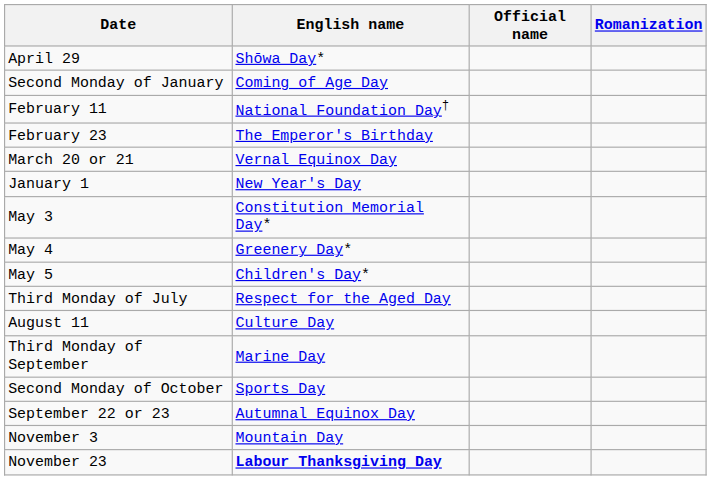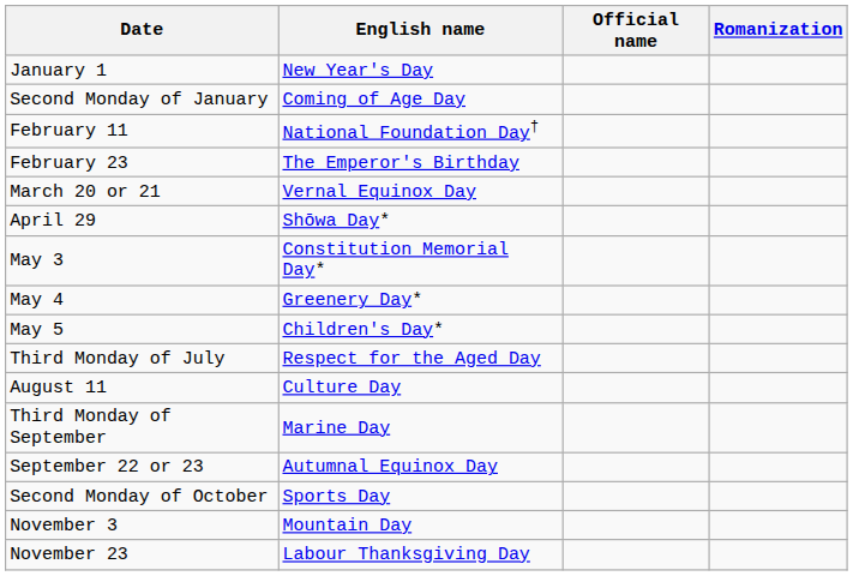 <table class=wikitable>
 <tr>
 <th>Date</th>
 <th>English name</th>
 <th>Official name</th>
 <th><a href='#'>Romanization</a></th>
 </tr>
 <tr>
-<td>April 29</td>
-<td><a href='#'>Shōwa Day</a>*</td>
+<td>January 1</td>
+<td><a href='#'>New Year's Day</a></td>
 <td></td>
 <td></td>
 </tr>
 <tr>
 <td>Second Monday of January</td>
 <td><a href='#'>Coming of Age Day</a></td>
 <td></td>
 <td></td>
 </tr>
 <tr>
 <td>February 11</td>
 <td><a href='#'>National Foundation Day</a><sup>†</sup></td>
 <td></td>
 <td></td>
 </tr>
 <tr>
 <td>February 23</td>
 <td><a href='#'>The Emperor's Birthday</a></td>
 <td></td>
 <td></td>
 </tr>
 <tr>
 <td>March 20 or 21</td>
 <td><a href='#'>Vernal Equinox Day</a></td>
 <td></td>
 <td></td>
 </tr>
 <tr>
-<td>January 1</td>
-<td><a href='#'>New Year's Day</a></td>
+<td>April 29</td>
+<td><a href='#'>Shōwa Day</a>*</td>
 <td></td>
 <td></td>
 </tr>
 <tr>
 <td>May 3</td>
 <td><a href='#'>Constitution Memorial Day</a>*</td>
 <td></td>
 <td></td>
 </tr>
 <tr>
 <td>May 4</td>
 <td><a href='#'>Greenery Day</a>*</td>
 <td></td>
 <td></td>
 </tr>
 <tr>
 <td>May 5</td>
 <td><a href='#'>Children's Day</a>*</td>
 <td></td>
 <td></td>
 </tr>
 <tr>
 <td>Third Monday of July</td>
 <td><a href='#'>Respect for the Aged Day</a></td>
 <td></td>
 <td></td>
 </tr>
 <tr>
 <td>August 11</td>
 <td><a href='#'>Culture Day</a></td>
 <td></td>
 <td></td>
 </tr>
 <tr>
 <td>Third Monday of September</td>
 <td><a href='#'>Marine Day</a></td>
 <td></td>
 <td></td>
 </tr>
 <tr>
-<td>Second Monday of October</td>
-<td><a href='#'>Sports Day</a></td>
+<td>September 22 or 23</td>
+<td><a href='#'>Autumnal Equinox Day</a></td>
 <td></td>
 <td></td>
 </tr>
 <tr>
-<td>September 22 or 23</td>
-<td><a href='#'>Autumnal Equinox Day</a></td>
+<td>Second Monday of October</td>
+<td><a href='#'>Sports Day</a></td>
 <td></td>
 <td></td>
 </tr>
 <tr>
 <td>November 3</td>
 <td><a href='#'>Mountain Day</a></td>
 <td></td>
 <td></td>
 </tr>
 <tr>
 <td>November 23</td>
-<td><strong><a href='#'>Labour Thanksgiving Day</a></strong></td>
+<td><a href='#'>Labour Thanksgiving Day</a></td>
 <td></td>
 <td></td>
 </tr>
 </table>
